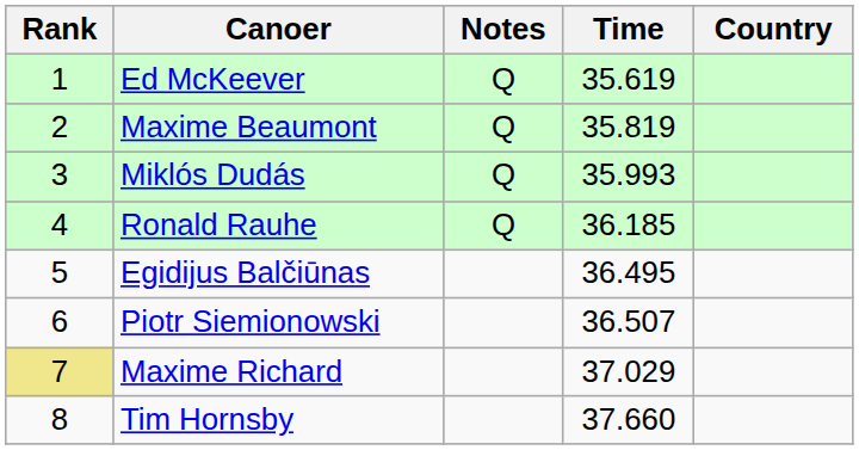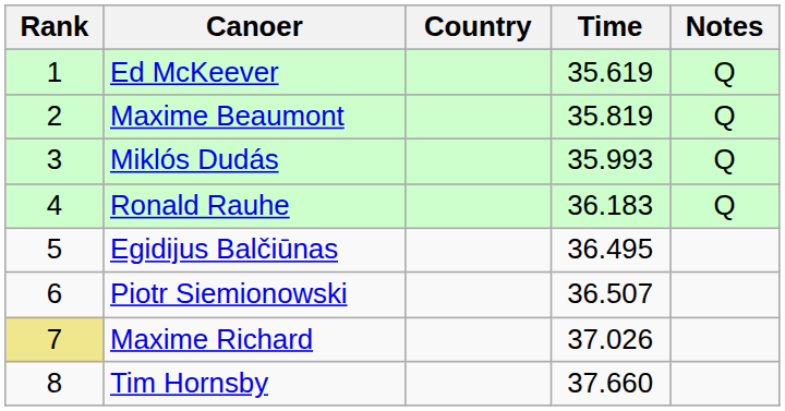 <table class="wikitable" width=50% style="text-align:center;">
 <tr>
 <th>Rank</th>
 <th>Canoer</th>
+<th>Country</th>
+<th>Time</th>
 <th>Notes</th>
-<th>Time</th>
-<th>Country</th>
 </tr>
 <tr bgcolor=ccffcc>
 <td>1</td>
 <td align="left"><a href='#'>Ed McKeever</a></td>
+<td align="left"></td>
+<td>35.619</td>
 <td>Q</td>
-<td>35.619</td>
-<td align="left"></td>
 </tr>
 <tr bgcolor=ccffcc>
 <td>2</td>
 <td align="left"><a href='#'>Maxime Beaumont</a></td>
+<td align="left"></td>
+<td>35.819</td>
 <td>Q</td>
-<td>35.819</td>
-<td align="left"></td>
 </tr>
 <tr bgcolor=ccffcc>
 <td>3</td>
 <td align="left"><a href='#'>Miklós Dudás</a></td>
+<td align="left"></td>
+<td>35.993</td>
 <td>Q</td>
-<td>35.993</td>
-<td align="left"></td>
 </tr>
 <tr bgcolor=ccffcc>
 <td>4</td>
 <td align="left"><a href='#'>Ronald Rauhe</a></td>
+<td align="left"></td>
+<td>36.183</td>
 <td>Q</td>
-<td>36.185</td>
-<td align="left"></td>
 </tr>
 <tr>
 <td>5</td>
 <td align="left"><a href='#'>Egidijus Balčiūnas</a></td>
+<td align="left"></td>
+<td>36.495</td>
 <td></td>
-<td>36.495</td>
-<td align="left"></td>
 </tr>
 <tr>
 <td>6</td>
 <td align="left"><a href='#'>Piotr Siemionowski</a></td>
+<td align="left"></td>
+<td>36.507</td>
 <td></td>
-<td>36.507</td>
-<td align="left"></td>
 </tr>
 <tr>
 <td style="background: khaki;">7</td>
 <td align="left"><a href='#'>Maxime Richard</a></td>
+<td align="left"></td>
+<td>37.026</td>
 <td></td>
-<td>37.029</td>
-<td align="left"></td>
 </tr>
 <tr>
 <td>8</td>
 <td align="left"><a href='#'>Tim Hornsby</a></td>
+<td align="left"></td>
+<td>37.660</td>
 <td></td>
-<td>37.660</td>
-<td align="left"></td>
 </tr>
 </table>
